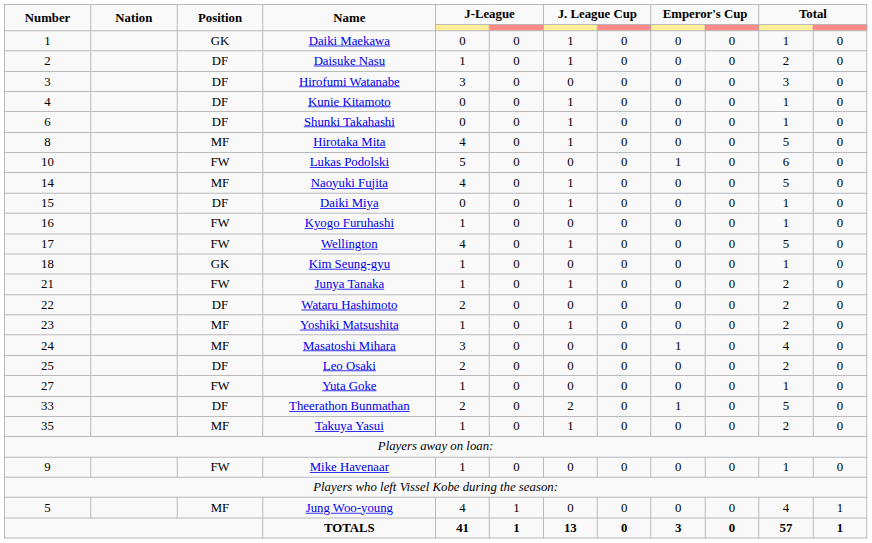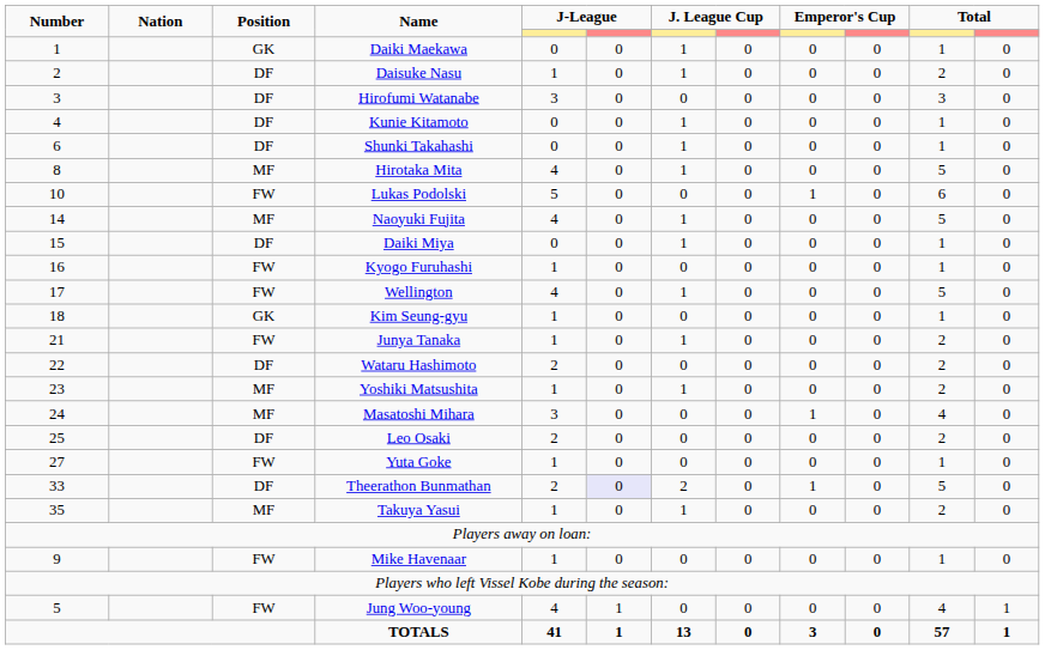 <table class="wikitable" style="font-size: 100%; text-align: center;">
 <tr>
 <td rowspan="2" width="10%" align="center"><strong>Number</strong></td>
 <td rowspan="2" width="10%" align="center"><strong>Nation</strong></td>
 <td rowspan="2" width="10%" align="center"><strong>Position</strong></td>
 <td rowspan="2" width="20%" align="center"><strong>Name</strong></td>
 <td colspan="2" align="center"><strong>J-League</strong></td>
 <td colspan="2" align="center"><strong>J. League Cup</strong></td>
 <td colspan="2" align="center"><strong>Emperor's Cup</strong></td>
 <td colspan="2" align="center"><strong>Total</strong></td>
 </tr>
 <tr>
 <th width=60 style="background: #FFEE99"></th>
 <th width=60 style="background: #FF8888"></th>
 <th width=60 style="background: #FFEE99"></th>
 <th width=60 style="background: #FF8888"></th>
 <th width=60 style="background: #FFEE99"></th>
 <th width=60 style="background: #FF8888"></th>
 <th width=60 style="background: #FFEE99"></th>
 <th width=60 style="background: #FF8888"></th>
 </tr>
 <tr>
 <td>1</td>
 <td></td>
 <td>GK</td>
 <td><a href='#'>Daiki Maekawa</a></td>
 <td>0</td>
 <td>0</td>
 <td>1</td>
 <td>0</td>
 <td>0</td>
 <td>0</td>
 <td>1</td>
 <td>0</td>
 </tr>
 <tr>
 <td>2</td>
 <td></td>
 <td>DF</td>
 <td><a href='#'>Daisuke Nasu</a></td>
 <td>1</td>
 <td>0</td>
 <td>1</td>
 <td>0</td>
 <td>0</td>
 <td>0</td>
 <td>2</td>
 <td>0</td>
 </tr>
 <tr>
 <td>3</td>
 <td></td>
 <td>DF</td>
 <td><a href='#'>Hirofumi Watanabe</a></td>
 <td>3</td>
 <td>0</td>
 <td>0</td>
 <td>0</td>
 <td>0</td>
 <td>0</td>
 <td>3</td>
 <td>0</td>
 </tr>
 <tr>
 <td>4</td>
 <td></td>
 <td>DF</td>
 <td><a href='#'>Kunie Kitamoto</a></td>
 <td>0</td>
 <td>0</td>
 <td>1</td>
 <td>0</td>
 <td>0</td>
 <td>0</td>
 <td>1</td>
 <td>0</td>
 </tr>
 <tr>
 <td>6</td>
 <td></td>
 <td>DF</td>
 <td><a href='#'>Shunki Takahashi</a></td>
 <td>0</td>
 <td>0</td>
 <td>1</td>
 <td>0</td>
 <td>0</td>
 <td>0</td>
 <td>1</td>
 <td>0</td>
 </tr>
 <tr>
 <td>8</td>
 <td></td>
 <td>MF</td>
 <td><a href='#'>Hirotaka Mita</a></td>
 <td>4</td>
 <td>0</td>
 <td>1</td>
 <td>0</td>
 <td>0</td>
 <td>0</td>
 <td>5</td>
 <td>0</td>
 </tr>
 <tr>
 <td>10</td>
 <td></td>
 <td>FW</td>
 <td><a href='#'>Lukas Podolski</a></td>
 <td>5</td>
 <td>0</td>
 <td>0</td>
 <td>0</td>
 <td>1</td>
 <td>0</td>
 <td>6</td>
 <td>0</td>
 </tr>
 <tr>
 <td>14</td>
 <td></td>
 <td>MF</td>
 <td><a href='#'>Naoyuki Fujita</a></td>
 <td>4</td>
 <td>0</td>
 <td>1</td>
 <td>0</td>
 <td>0</td>
 <td>0</td>
 <td>5</td>
 <td>0</td>
 </tr>
 <tr>
 <td>15</td>
 <td></td>
 <td>DF</td>
 <td><a href='#'>Daiki Miya</a></td>
 <td>0</td>
 <td>0</td>
 <td>1</td>
 <td>0</td>
 <td>0</td>
 <td>0</td>
 <td>1</td>
 <td>0</td>
 </tr>
 <tr>
 <td>16</td>
 <td></td>
 <td>FW</td>
 <td><a href='#'>Kyogo Furuhashi</a></td>
 <td>1</td>
 <td>0</td>
 <td>0</td>
 <td>0</td>
 <td>0</td>
 <td>0</td>
 <td>1</td>
 <td>0</td>
 </tr>
 <tr>
 <td>17</td>
 <td></td>
 <td>FW</td>
 <td><a href='#'>Wellington</a></td>
 <td>4</td>
 <td>0</td>
 <td>1</td>
 <td>0</td>
 <td>0</td>
 <td>0</td>
 <td>5</td>
 <td>0</td>
 </tr>
 <tr>
 <td>18</td>
 <td></td>
 <td>GK</td>
 <td><a href='#'>Kim Seung-gyu</a></td>
 <td>1</td>
 <td>0</td>
 <td>0</td>
 <td>0</td>
 <td>0</td>
 <td>0</td>
 <td>1</td>
 <td>0</td>
 </tr>
 <tr>
 <td>21</td>
 <td></td>
 <td>FW</td>
 <td><a href='#'>Junya Tanaka</a></td>
 <td>1</td>
 <td>0</td>
 <td>1</td>
 <td>0</td>
 <td>0</td>
 <td>0</td>
 <td>2</td>
 <td>0</td>
 </tr>
 <tr>
 <td>22</td>
 <td></td>
 <td>DF</td>
 <td><a href='#'>Wataru Hashimoto</a></td>
 <td>2</td>
 <td>0</td>
 <td>0</td>
 <td>0</td>
 <td>0</td>
 <td>0</td>
 <td>2</td>
 <td>0</td>
 </tr>
 <tr>
 <td>23</td>
 <td></td>
 <td>MF</td>
 <td><a href='#'>Yoshiki Matsushita</a></td>
 <td>1</td>
 <td>0</td>
 <td>1</td>
 <td>0</td>
 <td>0</td>
 <td>0</td>
 <td>2</td>
 <td>0</td>
 </tr>
 <tr>
 <td>24</td>
 <td></td>
 <td>MF</td>
 <td><a href='#'>Masatoshi Mihara</a></td>
 <td>3</td>
 <td>0</td>
 <td>0</td>
 <td>0</td>
 <td>1</td>
 <td>0</td>
 <td>4</td>
 <td>0</td>
 </tr>
 <tr>
 <td>25</td>
 <td></td>
 <td>DF</td>
 <td><a href='#'>Leo Osaki</a></td>
 <td>2</td>
 <td>0</td>
 <td>0</td>
 <td>0</td>
 <td>0</td>
 <td>0</td>
 <td>2</td>
 <td>0</td>
 </tr>
 <tr>
 <td>27</td>
 <td></td>
 <td>FW</td>
 <td><a href='#'>Yuta Goke</a></td>
 <td>1</td>
 <td>0</td>
 <td>0</td>
 <td>0</td>
 <td>0</td>
 <td>0</td>
 <td>1</td>
 <td>0</td>
 </tr>
 <tr>
 <td>33</td>
 <td></td>
 <td>DF</td>
 <td><a href='#'>Theerathon Bunmathan</a></td>
 <td>2</td>
-<td>0</td>
+<td style="background: lavender;">0</td>
 <td>2</td>
 <td>0</td>
 <td>1</td>
 <td>0</td>
 <td>5</td>
 <td>0</td>
 </tr>
 <tr>
 <td>35</td>
 <td></td>
 <td>MF</td>
 <td><a href='#'>Takuya Yasui</a></td>
 <td>1</td>
 <td>0</td>
 <td>1</td>
 <td>0</td>
 <td>0</td>
 <td>0</td>
 <td>2</td>
 <td>0</td>
 </tr>
 <tr>
 <td colspan="14"><em>Players away on loan:</em></td>
 </tr>
 <tr>
 <td>9</td>
 <td></td>
 <td>FW</td>
 <td><a href='#'>Mike Havenaar</a></td>
 <td>1</td>
 <td>0</td>
 <td>0</td>
 <td>0</td>
 <td>0</td>
 <td>0</td>
 <td>1</td>
 <td>0</td>
 </tr>
 <tr>
 <td colspan="14"><em>Players who left Vissel Kobe during the season:</em></td>
 </tr>
 <tr>
 <td>5</td>
 <td></td>
-<td>MF</td>
+<td>FW</td>
 <td><a href='#'>Jung Woo-young</a></td>
 <td>4</td>
 <td>1</td>
 <td>0</td>
 <td>0</td>
 <td>0</td>
 <td>0</td>
 <td>4</td>
 <td>1</td>
 </tr>
 <tr>
 <td colspan="3"></td>
 <td><strong>TOTALS</strong></td>
 <td><strong>41</strong></td>
 <td><strong>1</strong></td>
 <td><strong>13</strong></td>
 <td><strong>0</strong></td>
 <td><strong>3</strong></td>
 <td><strong>0</strong></td>
 <td><strong>57</strong></td>
 <td><strong>1</strong></td>
 </tr>
 </table>
